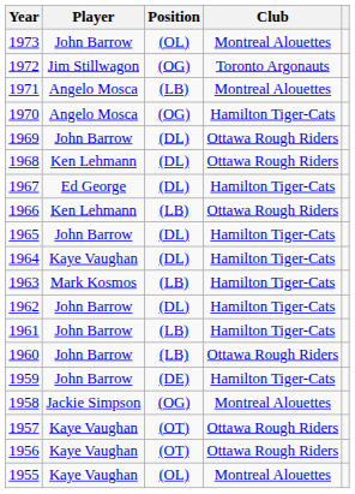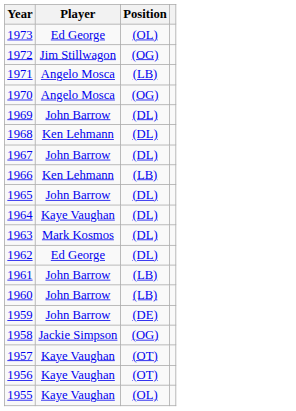 <table class="wikitable sortable" style="text-align:center">
 <tr>
 <th>Year</th>
 <th>Player</th>
 <th>Position</th>
-<th>Club</th>
 <th class="unsortable"></th>
 </tr>
 <tr>
 <td><a href='#'>1973</a></td>
-<td><a href='#'>John Barrow</a></td>
+<td><a href='#'>Ed George</a></td>
 <td><a href='#'>(OL)</a></td>
-<td><a href='#'>Montreal Alouettes</a></td>
 <td></td>
 </tr>
 <tr>
 <td><a href='#'>1972</a></td>
 <td><a href='#'>Jim Stillwagon</a></td>
 <td><a href='#'>(OG)</a></td>
-<td><a href='#'>Toronto Argonauts</a></td>
 <td></td>
 </tr>
 <tr>
 <td><a href='#'>1971</a></td>
 <td><a href='#'>Angelo Mosca</a></td>
 <td><a href='#'>(LB)</a></td>
-<td><a href='#'>Montreal Alouettes</a></td>
 <td></td>
 </tr>
 <tr>
 <td><a href='#'>1970</a></td>
 <td><a href='#'>Angelo Mosca</a></td>
 <td><a href='#'>(OG)</a></td>
-<td><a href='#'>Hamilton Tiger-Cats</a></td>
 <td></td>
 </tr>
 <tr>
 <td><a href='#'>1969</a></td>
 <td><a href='#'>John Barrow</a></td>
 <td><a href='#'>(DL)</a></td>
-<td><a href='#'>Ottawa Rough Riders</a></td>
 <td></td>
 </tr>
 <tr>
 <td><a href='#'>1968</a></td>
 <td><a href='#'>Ken Lehmann</a></td>
 <td><a href='#'>(DL)</a></td>
-<td><a href='#'>Ottawa Rough Riders</a></td>
 <td></td>
 </tr>
 <tr>
 <td><a href='#'>1967</a></td>
-<td><a href='#'>Ed George</a></td>
+<td><a href='#'>John Barrow</a></td>
 <td><a href='#'>(DL)</a></td>
-<td><a href='#'>Hamilton Tiger-Cats</a></td>
 <td></td>
 </tr>
 <tr>
 <td><a href='#'>1966</a></td>
 <td><a href='#'>Ken Lehmann</a></td>
 <td><a href='#'>(LB)</a></td>
-<td><a href='#'>Ottawa Rough Riders</a></td>
 <td></td>
 </tr>
 <tr>
 <td><a href='#'>1965</a></td>
 <td><a href='#'>John Barrow</a></td>
 <td><a href='#'>(DL)</a></td>
-<td><a href='#'>Hamilton Tiger-Cats</a></td>
 <td></td>
 </tr>
 <tr>
 <td><a href='#'>1964</a></td>
 <td><a href='#'>Kaye Vaughan</a></td>
 <td><a href='#'>(DL)</a></td>
-<td><a href='#'>Hamilton Tiger-Cats</a></td>
 <td></td>
 </tr>
 <tr>
 <td><a href='#'>1963</a></td>
 <td><a href='#'>Mark Kosmos</a></td>
-<td><a href='#'>(LB)</a></td>
-<td><a href='#'>Hamilton Tiger-Cats</a></td>
+<td><a href='#'>(DL)</a></td>
 <td></td>
 </tr>
 <tr>
 <td><a href='#'>1962</a></td>
-<td><a href='#'>John Barrow</a></td>
+<td><a href='#'>Ed George</a></td>
 <td><a href='#'>(DL)</a></td>
-<td><a href='#'>Hamilton Tiger-Cats</a></td>
 <td></td>
 </tr>
 <tr>
 <td><a href='#'>1961</a></td>
 <td><a href='#'>John Barrow</a></td>
 <td><a href='#'>(LB)</a></td>
-<td><a href='#'>Hamilton Tiger-Cats</a></td>
 <td></td>
 </tr>
 <tr>
 <td><a href='#'>1960</a></td>
 <td><a href='#'>John Barrow</a></td>
 <td><a href='#'>(LB)</a></td>
-<td><a href='#'>Ottawa Rough Riders</a></td>
 <td></td>
 </tr>
 <tr>
 <td><a href='#'>1959</a></td>
 <td><a href='#'>John Barrow</a></td>
 <td><a href='#'>(DE)</a></td>
-<td><a href='#'>Hamilton Tiger-Cats</a></td>
 <td></td>
 </tr>
 <tr>
 <td><a href='#'>1958</a></td>
 <td><a href='#'>Jackie Simpson</a></td>
 <td><a href='#'>(OG)</a></td>
-<td><a href='#'>Montreal Alouettes</a></td>
 <td></td>
 </tr>
 <tr>
 <td><a href='#'>1957</a></td>
 <td><a href='#'>Kaye Vaughan</a></td>
 <td><a href='#'>(OT)</a></td>
-<td><a href='#'>Ottawa Rough Riders</a></td>
 <td></td>
 </tr>
 <tr>
 <td><a href='#'>1956</a></td>
 <td><a href='#'>Kaye Vaughan</a></td>
 <td><a href='#'>(OT)</a></td>
-<td><a href='#'>Ottawa Rough Riders</a></td>
 <td></td>
 </tr>
 <tr>
 <td><a href='#'>1955</a></td>
 <td><a href='#'>Kaye Vaughan</a></td>
 <td><a href='#'>(OL)</a></td>
-<td><a href='#'>Montreal Alouettes</a></td>
 <td></td>
 </tr>
 </table>
